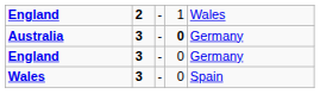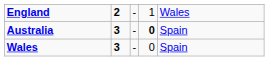 <table class="wikitable">
 <tr>
 <td width=150> <strong><a href='#'>England</a></strong></td>
 <td style="width:20px; text-align:left;"><strong>2</strong></td>
 <td>-</td>
 <td style="width:20px; text-align:right;">1</td>
 <td width=150> <a href='#'>Wales</a></td>
 </tr>
 <tr>
 <td> <strong><a href='#'>Australia</a></strong></td>
 <td style="text-align:left;"><strong>3</strong></td>
 <td>-</td>
 <td style="text-align:right;"><strong>0</strong></td>
-<td> <a href='#'>Germany</a></td>
-</tr>
-<tr>
-<td> <strong><a href='#'>England</a></strong></td>
-<td style="text-align:left;"><strong>3</strong></td>
-<td>-</td>
-<td style="text-align:right;">0</td>
-<td> <a href='#'>Germany</a></td>
+<td> <a href='#'>Spain</a></td>
 </tr>
 <tr>
 <td> <strong><a href='#'>Wales</a></strong></td>
 <td style="text-align:left;"><strong>3</strong></td>
 <td>-</td>
 <td style="text-align:right;">0</td>
 <td> <a href='#'>Spain</a></td>
 </tr>
 </table>
